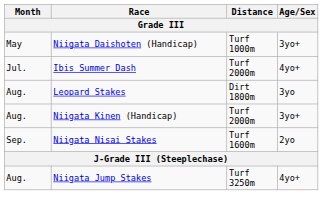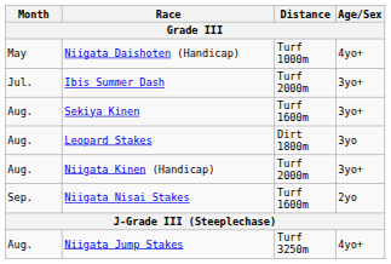 <table class=wikitable>
 <tr>
 <th style="width:65px"><strong>Month</strong></th>
 <th style="width:260px"><strong>Race</strong></th>
 <th style="width:70px"><strong>Distance</strong></th>
 <th><strong>Age/Sex</strong></th>
 </tr>
 <tr>
 <th colspan="4">Grade III</th>
 </tr>
 <tr>
 <td>May</td>
 <td><a href='#'>Niigata Daishoten</a> (Handicap)</td>
 <td>Turf 1000m</td>
-<td>3yo+</td>
+<td>4yo+</td>
 </tr>
 <tr>
 <td>Jul.</td>
 <td><a href='#'>Ibis Summer Dash</a></td>
 <td>Turf 2000m</td>
-<td>4yo+</td>
+<td>3yo+</td>
+</tr>
+<tr>
+<td>Aug.</td>
+<td><a href='#'>Sekiya Kinen</a></td>
+<td>Turf 1600m</td>
+<td>3yo+</td>
 </tr>
 <tr>
 <td>Aug.</td>
 <td><a href='#'>Leopard Stakes</a></td>
 <td>Dirt 1800m</td>
 <td>3yo</td>
 </tr>
 <tr>
 <td>Aug.</td>
 <td><a href='#'>Niigata Kinen</a> (Handicap)</td>
 <td>Turf 2000m</td>
 <td>3yo+</td>
 </tr>
 <tr>
 <td>Sep.</td>
 <td><a href='#'>Niigata Nisai Stakes</a></td>
 <td>Turf 1600m</td>
 <td>2yo</td>
 </tr>
 <tr>
 <th colspan="4">J-Grade III (Steeplechase)</th>
 </tr>
 <tr>
 <td>Aug.</td>
 <td><a href='#'>Niigata Jump Stakes</a></td>
 <td>Turf 3250m</td>
 <td>4yo+</td>
 </tr>
 </table>
